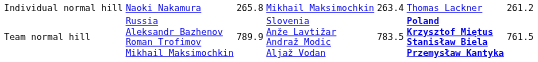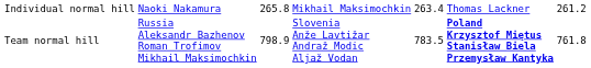 <table>
 <tr>
 <td>Individual normal hill<br></td>
 <td> <a href='#'>Naoki Nakamura</a></td>
 <td>265.8</td>
 <td> <a href='#'>Mikhail Maksimochkin</a></td>
 <td>263.4</td>
 <td> <a href='#'>Thomas Lackner</a></td>
 <td>261.2</td>
 </tr>
 <tr>
 <td>Team normal hill<br></td>
 <td> <a href='#'>Russia</a><br><a href='#'>Aleksandr Bazhenov</a><br><a href='#'>Roman Trofimov</a><br><a href='#'>Mikhail Maksimochkin</a></td>
-<td>789.9</td>
+<td>798.9</td>
 <td> <a href='#'>Slovenia</a><br><a href='#'>Anže Lavtižar</a><br><a href='#'>Andraž Modic</a><br><a href='#'>Aljaž Vodan</a></td>
 <td>783.5</td>
 <td><strong> <a href='#'>Poland</a><br><a href='#'>Krzysztof Miętus</a><br><a href='#'>Stanisław Biela</a><br><a href='#'>Przemysław Kantyka</a></strong></td>
-<td>761.5</td>
+<td>761.8</td>
 </tr>
 </table>
